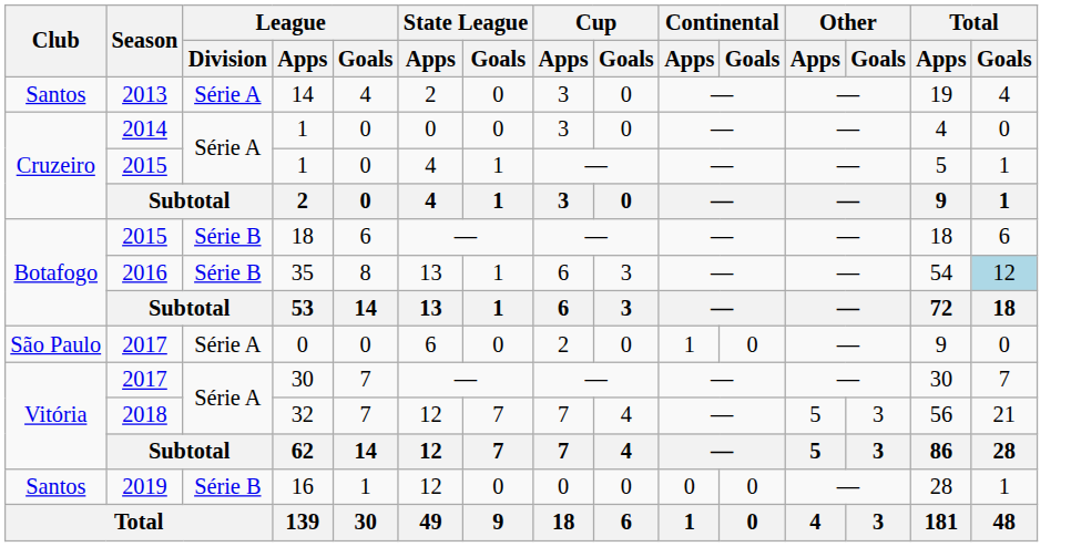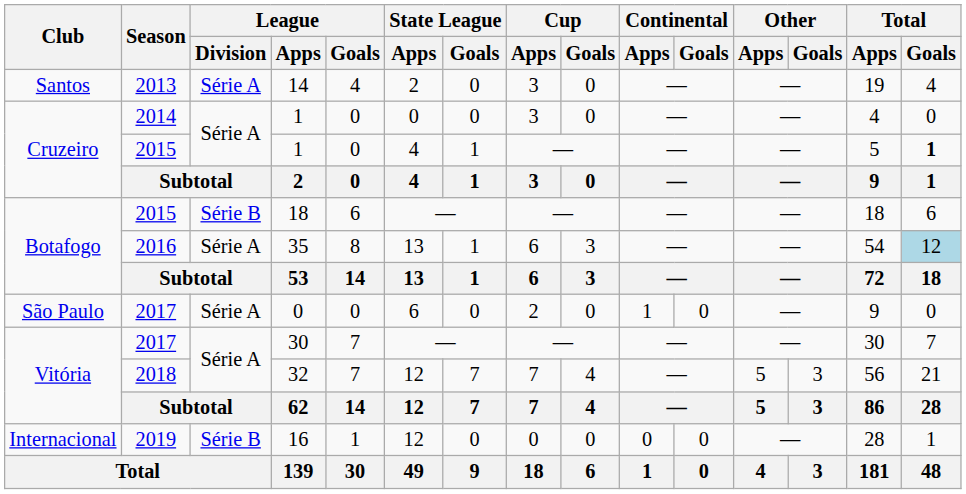 <table class="wikitable" style="text-align: center;">
 <tr>
 <th rowspan="2">Club</th>
 <th rowspan="2">Season</th>
 <th colspan="3">League</th>
 <th colspan="2">State League</th>
 <th colspan="2">Cup</th>
 <th colspan="2">Continental</th>
 <th colspan="2">Other</th>
 <th colspan="2">Total</th>
 </tr>
 <tr>
 <th>Division</th>
 <th>Apps</th>
 <th>Goals</th>
 <th>Apps</th>
 <th>Goals</th>
 <th>Apps</th>
 <th>Goals</th>
 <th>Apps</th>
 <th>Goals</th>
 <th>Apps</th>
 <th>Goals</th>
 <th>Apps</th>
 <th>Goals</th>
 </tr>
 <tr>
 <td valign="center"><a href='#'>Santos</a></td>
 <td><a href='#'>2013</a></td>
 <td><a href='#'>Série A</a></td>
 <td>14</td>
 <td>4</td>
 <td>2</td>
 <td>0</td>
 <td>3</td>
 <td>0</td>
 <td colspan=2>—</td>
 <td colspan=2>—</td>
 <td>19</td>
 <td>4</td>
 </tr>
 <tr>
 <td rowspan="3" valign="center"><a href='#'>Cruzeiro</a></td>
 <td><a href='#'>2014</a></td>
 <td rowspan="2">Série A</td>
 <td>1</td>
 <td>0</td>
 <td>0</td>
 <td>0</td>
 <td>3</td>
 <td>0</td>
 <td colspan=2>—</td>
 <td colspan=2>—</td>
 <td>4</td>
 <td>0</td>
 </tr>
 <tr>
 <td><a href='#'>2015</a></td>
 <td>1</td>
 <td>0</td>
 <td>4</td>
 <td>1</td>
 <td colspan=2>—</td>
 <td colspan=2>—</td>
 <td colspan=2>—</td>
 <td>5</td>
-<td>1</td>
+<td><strong>1</strong></td>
 </tr>
 <tr>
 <th colspan="2">Subtotal</th>
 <th>2</th>
 <th>0</th>
 <th>4</th>
 <th>1</th>
 <th>3</th>
 <th>0</th>
 <th colspan=2>—</th>
 <th colspan=2>—</th>
 <th>9</th>
 <th>1</th>
 </tr>
 <tr>
 <td rowspan="3" valign="center"><a href='#'>Botafogo</a></td>
 <td><a href='#'>2015</a></td>
 <td><a href='#'>Série B</a></td>
 <td>18</td>
 <td>6</td>
 <td colspan=2>—</td>
 <td colspan=2>—</td>
 <td colspan=2>—</td>
 <td colspan=2>—</td>
 <td>18</td>
 <td>6</td>
 </tr>
 <tr>
 <td><a href='#'>2016</a></td>
-<td><a href='#'>Série B</a></td>
+<td>Série A</td>
 <td>35</td>
 <td>8</td>
 <td>13</td>
 <td>1</td>
 <td>6</td>
 <td>3</td>
 <td colspan=2>—</td>
 <td colspan=2>—</td>
 <td>54</td>
 <td style="background: lightblue;">12</td>
 </tr>
 <tr>
 <th colspan="2">Subtotal</th>
 <th>53</th>
 <th>14</th>
 <th>13</th>
 <th>1</th>
 <th>6</th>
 <th>3</th>
 <th colspan=2>—</th>
 <th colspan=2>—</th>
 <th>72</th>
 <th>18</th>
 </tr>
 <tr>
 <td valign="center"><a href='#'>São Paulo</a></td>
 <td><a href='#'>2017</a></td>
 <td>Série A</td>
 <td>0</td>
 <td>0</td>
 <td>6</td>
 <td>0</td>
 <td>2</td>
 <td>0</td>
 <td>1</td>
 <td>0</td>
 <td colspan=2>—</td>
 <td>9</td>
 <td>0</td>
 </tr>
 <tr>
 <td rowspan="3" valign="center"><a href='#'>Vitória</a></td>
 <td><a href='#'>2017</a></td>
 <td rowspan="2">Série A</td>
 <td>30</td>
 <td>7</td>
 <td colspan=2>—</td>
 <td colspan=2>—</td>
 <td colspan=2>—</td>
 <td colspan=2>—</td>
 <td>30</td>
 <td>7</td>
 </tr>
 <tr>
 <td><a href='#'>2018</a></td>
 <td>32</td>
 <td>7</td>
 <td>12</td>
 <td>7</td>
 <td>7</td>
 <td>4</td>
 <td colspan=2>—</td>
 <td>5</td>
 <td>3</td>
 <td>56</td>
 <td>21</td>
 </tr>
 <tr>
 <th colspan="2">Subtotal</th>
 <th>62</th>
 <th>14</th>
 <th>12</th>
 <th>7</th>
 <th>7</th>
 <th>4</th>
 <th colspan=2>—</th>
 <th>5</th>
 <th>3</th>
 <th>86</th>
 <th>28</th>
 </tr>
 <tr>
-<td valign="center"><a href='#'>Santos</a></td>
+<td valign="center"><a href='#'>Internacional</a></td>
 <td><a href='#'>2019</a></td>
 <td><a href='#'>Série B</a></td>
 <td>16</td>
 <td>1</td>
 <td>12</td>
 <td>0</td>
 <td>0</td>
 <td>0</td>
 <td>0</td>
 <td>0</td>
 <td colspan=2>—</td>
 <td>28</td>
 <td>1</td>
 </tr>
 <tr>
 <th colspan="3"><strong>Total</strong></th>
 <th>139</th>
 <th>30</th>
 <th>49</th>
 <th>9</th>
 <th>18</th>
 <th>6</th>
 <th>1</th>
 <th>0</th>
 <th>4</th>
 <th>3</th>
 <th>181</th>
 <th>48</th>
 </tr>
 </table>
